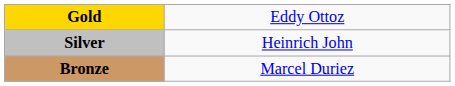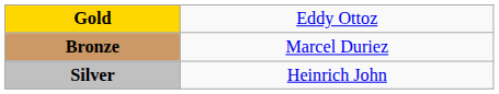 <table class="wikitable" style="text-align:center; " width="35%">
 <tr>
 <td bgcolor="gold"><strong>Gold</strong></td>
 <td><a href='#'>Eddy Ottoz</a><br>  <small><em></em></small></td>
 </tr>
 <tr>
+<td bgcolor="CC9966"><strong>Bronze</strong></td>
+<td><a href='#'>Marcel Duriez</a><br>  <small><em></em></small></td>
+</tr>
+<tr>
 <td bgcolor="silver"><strong>Silver</strong></td>
 <td><a href='#'>Heinrich John</a><br>  <small><em></em></small></td>
 </tr>
-<tr>
-<td bgcolor="CC9966"><strong>Bronze</strong></td>
-<td><a href='#'>Marcel Duriez</a><br>  <small><em></em></small></td>
-</tr>
 </table>
